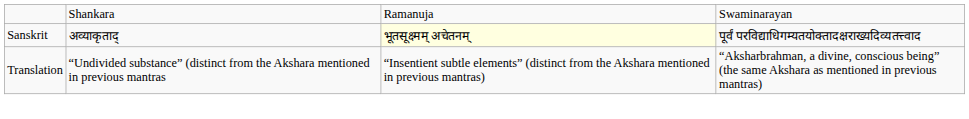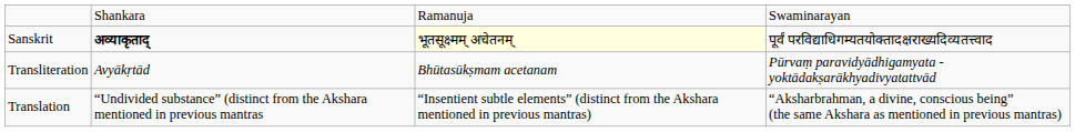 <table class="wikitable">
 <tr>
 <td></td>
 <td>Shankara</td>
 <td>Ramanuja</td>
 <td>Swaminarayan</td>
 </tr>
 <tr>
 <td>Sanskrit</td>
-<td>अव्याकृताद्</td>
+<td><strong>अव्याकृताद्</strong></td>
 <td style="background: lightyellow;">भूतसूक्ष्मम् अचेतनम्</td>
 <td>पूर्वं परविद्याधिगम्यतयोक्तादक्षराख्यदिव्यतत्त्वाद</td>
+</tr>
+<tr>
+<td>Transliteration</td>
+<td><em>Avyākṛtād</em></td>
+<td><em>Bhūtasūkṣmam acetanam</em></td>
+<td><em>Pūrvaṃ paravidyādhigamyata - yoktādakṣarākhyadivyatattvād</em></td>
 </tr>
 <tr>
 <td>Translation</td>
 <td>“Undivided substance” (distinct from the Akshara mentioned in previous mantras</td>
 <td>“Insentient subtle elements” (distinct from the Akshara mentioned in previous mantras)</td>
 <td>“Aksharbrahman, a divine, conscious being”  <br>(the same Akshara as mentioned in previous mantras)</td>
 </tr>
 </table>
